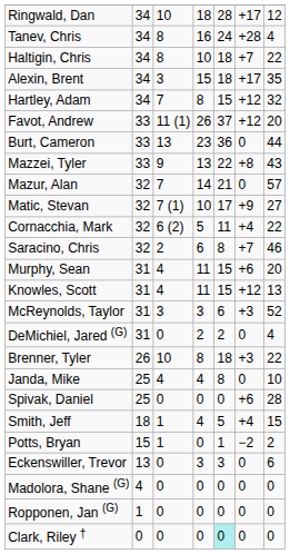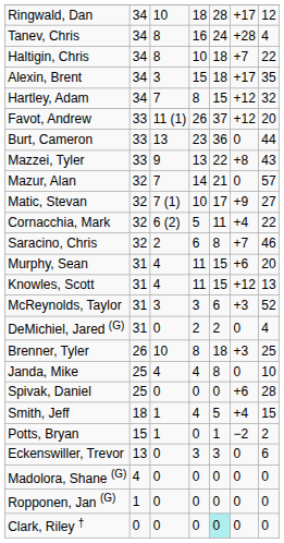 <table class="wikitable sortable">
 <tr align=center>
 </tr>
 <tr align=center>
 </tr>
 <tr>
 <td align=left>Ringwald, Dan</td>
 <td>34</td>
 <td>10</td>
 <td>18</td>
 <td>28</td>
 <td>+17</td>
 <td>12</td>
 </tr>
 <tr>
 <td align=left>Tanev, Chris</td>
 <td>34</td>
 <td>8</td>
 <td>16</td>
 <td>24</td>
 <td>+28</td>
 <td>4</td>
 </tr>
 <tr>
 <td align=left>Haltigin, Chris</td>
 <td>34</td>
 <td>8</td>
 <td>10</td>
 <td>18</td>
 <td>+7</td>
 <td>22</td>
 </tr>
 <tr>
 <td align=left>Alexin, Brent</td>
 <td>34</td>
 <td>3</td>
 <td>15</td>
 <td>18</td>
 <td>+17</td>
 <td>35</td>
 </tr>
 <tr>
 <td align=left>Hartley, Adam</td>
 <td>34</td>
 <td>7</td>
 <td>8</td>
 <td>15</td>
 <td>+12</td>
 <td>32</td>
 </tr>
 <tr>
 <td align=left>Favot, Andrew</td>
 <td>33</td>
 <td>11 (1)</td>
 <td>26</td>
 <td>37</td>
 <td>+12</td>
 <td>20</td>
 </tr>
 <tr>
 <td align=left>Burt, Cameron</td>
 <td>33</td>
 <td>13</td>
 <td>23</td>
 <td>36</td>
 <td>0</td>
 <td>44</td>
 </tr>
 <tr>
 <td align=left>Mazzei, Tyler</td>
 <td>33</td>
 <td>9</td>
 <td>13</td>
 <td>22</td>
 <td>+8</td>
 <td>43</td>
 </tr>
 <tr>
 <td align=left>Mazur, Alan</td>
 <td>32</td>
 <td>7</td>
 <td>14</td>
 <td>21</td>
 <td>0</td>
 <td>57</td>
 </tr>
 <tr>
 <td align=left>Matic, Stevan</td>
 <td>32</td>
 <td>7 (1)</td>
 <td>10</td>
 <td>17</td>
 <td>+9</td>
 <td>27</td>
 </tr>
 <tr>
 <td align=left>Cornacchia, Mark</td>
 <td>32</td>
 <td>6 (2)</td>
 <td>5</td>
 <td>11</td>
 <td>+4</td>
 <td>22</td>
 </tr>
 <tr>
 <td align=left>Saracino, Chris</td>
 <td>32</td>
 <td>2</td>
 <td>6</td>
 <td>8</td>
 <td>+7</td>
 <td>46</td>
 </tr>
 <tr>
 <td align=left>Murphy, Sean</td>
 <td>31</td>
 <td>4</td>
 <td>11</td>
 <td>15</td>
 <td>+6</td>
 <td>20</td>
 </tr>
 <tr>
 <td align=left>Knowles, Scott</td>
 <td>31</td>
 <td>4</td>
 <td>11</td>
 <td>15</td>
 <td>+12</td>
 <td>13</td>
 </tr>
 <tr>
 <td align=left>McReynolds, Taylor</td>
 <td>31</td>
 <td>3</td>
 <td>3</td>
 <td>6</td>
 <td>+3</td>
 <td>52</td>
 </tr>
 <tr>
 <td align=left>DeMichiel, Jared <sup>(G)</sup></td>
 <td>31</td>
 <td>0</td>
 <td>2</td>
 <td>2</td>
 <td>0</td>
 <td>4</td>
 </tr>
 <tr>
 <td align=left>Brenner, Tyler</td>
 <td>26</td>
 <td>10</td>
 <td>8</td>
 <td>18</td>
 <td>+3</td>
-<td>22</td>
+<td>25</td>
 </tr>
 <tr>
 <td align=left>Janda, Mike</td>
 <td>25</td>
 <td>4</td>
 <td>4</td>
 <td>8</td>
 <td>0</td>
 <td>10</td>
 </tr>
 <tr>
 <td align=left>Spivak, Daniel</td>
 <td>25</td>
 <td>0</td>
 <td>0</td>
 <td>0</td>
 <td>+6</td>
 <td>28</td>
 </tr>
 <tr>
 <td align=left>Smith, Jeff</td>
 <td>18</td>
 <td>1</td>
 <td>4</td>
 <td>5</td>
 <td>+4</td>
 <td>15</td>
 </tr>
 <tr>
 <td align=left>Potts, Bryan</td>
 <td>15</td>
 <td>1</td>
 <td>0</td>
 <td>1</td>
 <td>−2</td>
 <td>2</td>
 </tr>
 <tr>
 <td align=left>Eckenswiller, Trevor</td>
 <td>13</td>
 <td>0</td>
 <td>3</td>
 <td>3</td>
 <td>0</td>
 <td>6</td>
 </tr>
 <tr>
 <td align=left>Madolora, Shane <sup>(G)</sup></td>
 <td>4</td>
 <td>0</td>
 <td>0</td>
 <td>0</td>
 <td>0</td>
 <td>0</td>
 </tr>
 <tr>
 <td align=left>Ropponen, Jan <sup>(G)</sup></td>
 <td>1</td>
 <td>0</td>
 <td>0</td>
 <td>0</td>
 <td>0</td>
 <td>0</td>
 </tr>
 <tr>
 <td align=left>Clark, Riley <sup>†</sup></td>
 <td>0</td>
 <td>0</td>
 <td>0</td>
 <td style="background: paleturquoise;">0</td>
 <td>0</td>
 <td>0</td>
 </tr>
 </table>
